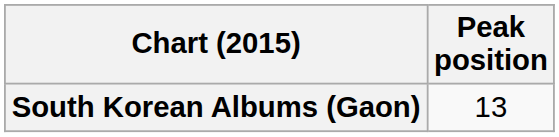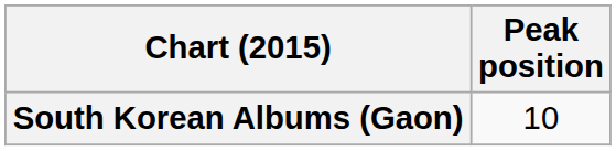 <table class="wikitable plainrowheaders">
 <tr>
 <th scope="col">Chart (2015)</th>
 <th scope="col">Peak<br>position</th>
 </tr>
 <tr>
 <th scope="row">South Korean Albums (Gaon)</th>
-<td style="text-align:center;">13</td>
+<td style="text-align:center;">10</td>
 </tr>
 </table>
